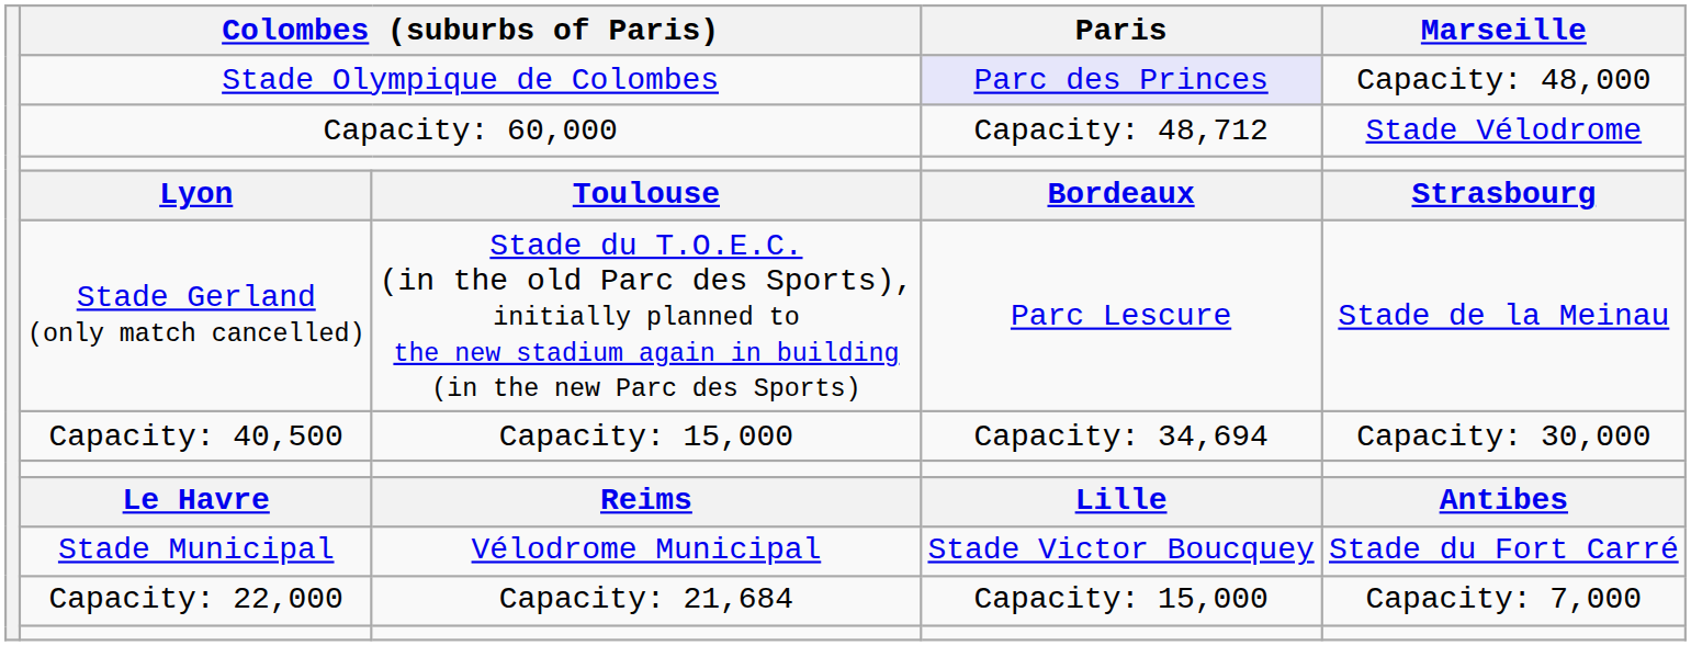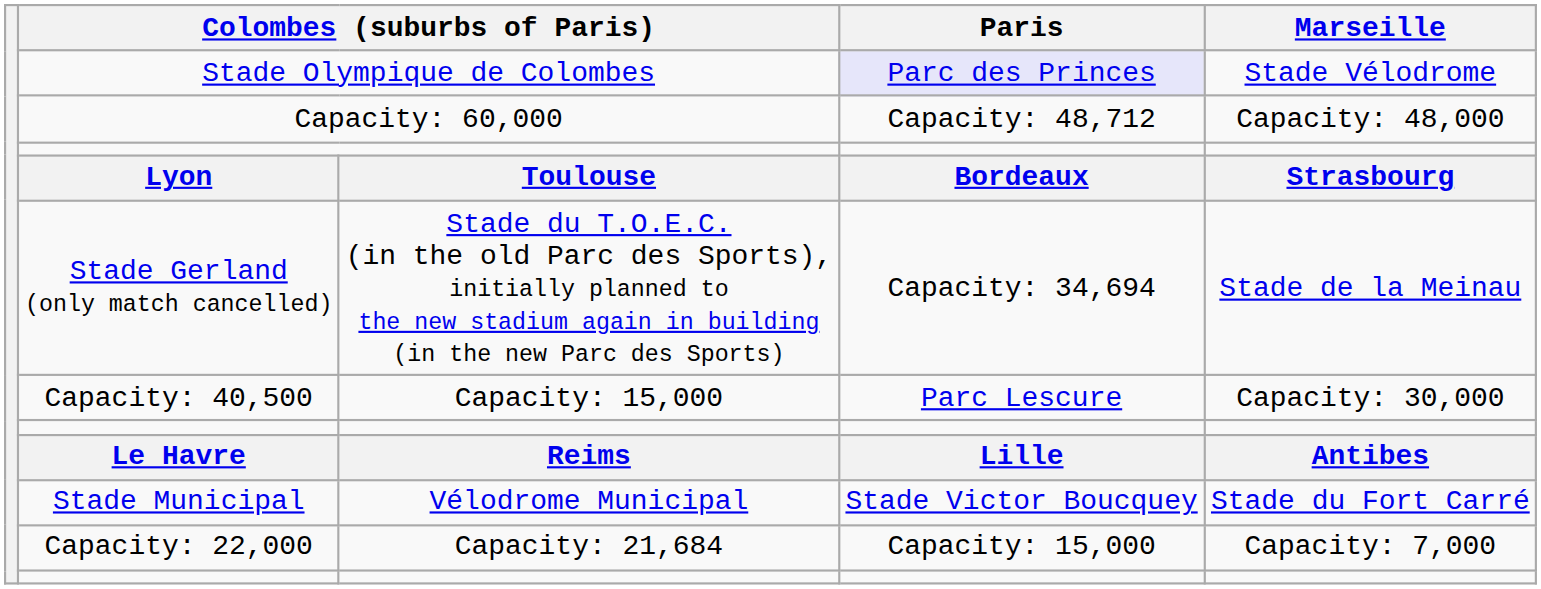 <table class="wikitable" style="text-align:center">
 <tr>
 <th rowspan=12><br></th>
 <th colspan=2><a href='#'>Colombes</a> (suburbs of Paris)</th>
 <th>Paris</th>
 <th><a href='#'>Marseille</a></th>
 </tr>
 <tr>
 <td colspan=2><a href='#'>Stade Olympique de Colombes</a></td>
 <td style="background: lavender;"><a href='#'>Parc des Princes</a></td>
-<td>Capacity: 48,000</td>
+<td><a href='#'>Stade Vélodrome</a></td>
 </tr>
 <tr>
 <td colspan=2>Capacity: 60,000</td>
 <td>Capacity: 48,712</td>
-<td><a href='#'>Stade Vélodrome</a></td>
+<td>Capacity: 48,000</td>
 </tr>
 <tr>
 <td colspan=2></td>
 <td></td>
 <td></td>
 </tr>
 <tr>
 <th><a href='#'>Lyon</a></th>
 <th><a href='#'>Toulouse</a></th>
 <th><a href='#'>Bordeaux</a></th>
 <th><a href='#'>Strasbourg</a></th>
 </tr>
 <tr>
 <td><a href='#'>Stade Gerland</a><br><small>(only match cancelled)</small></td>
 <td><a href='#'>Stade du T.O.E.C.</a><br>(in the old Parc des Sports),<br><small>initially planned to<br><a href='#'>the new stadium again in building</a><br>(in the new Parc des Sports)</small></td>
-<td><a href='#'>Parc Lescure</a></td>
+<td>Capacity: 34,694</td>
 <td><a href='#'>Stade de la Meinau</a></td>
 </tr>
 <tr>
 <td>Capacity: 40,500</td>
 <td>Capacity: 15,000</td>
-<td>Capacity: 34,694</td>
+<td><a href='#'>Parc Lescure</a></td>
 <td>Capacity: 30,000</td>
 </tr>
 <tr>
 <td></td>
 <td></td>
 <td></td>
 <td></td>
 </tr>
 <tr>
 <th><a href='#'>Le Havre</a></th>
 <th><a href='#'>Reims</a></th>
 <th><a href='#'>Lille</a></th>
 <th><a href='#'>Antibes</a></th>
 </tr>
 <tr>
 <td><a href='#'>Stade Municipal</a></td>
 <td><a href='#'>Vélodrome Municipal</a></td>
 <td><a href='#'>Stade Victor Boucquey</a></td>
 <td><a href='#'>Stade du Fort Carré</a></td>
 </tr>
 <tr>
 <td>Capacity: 22,000</td>
 <td>Capacity: 21,684</td>
 <td>Capacity: 15,000</td>
 <td>Capacity: 7,000</td>
 </tr>
 <tr>
 <td></td>
 <td></td>
 <td></td>
 <td></td>
 </tr>
 </table>
